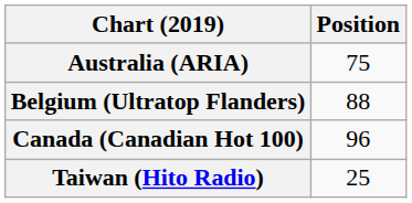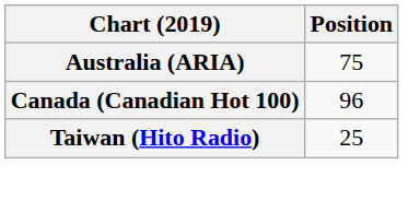 <table class="wikitable sortable plainrowheaders" style="text-align:center">
 <tr>
 <th scope="col">Chart (2019)</th>
 <th scope="col">Position</th>
 </tr>
 <tr>
 <th scope="row">Australia (ARIA)</th>
 <td>75</td>
 </tr>
 <tr>
-<th scope="row">Belgium (Ultratop Flanders)</th>
-<td>88</td>
-</tr>
-<tr>
 <th scope="row">Canada (Canadian Hot 100)</th>
 <td>96</td>
 </tr>
 <tr>
 <th scope="row">Taiwan (<a href='#'>Hito Radio</a>)</th>
 <td>25</td>
 </tr>
 </table>
